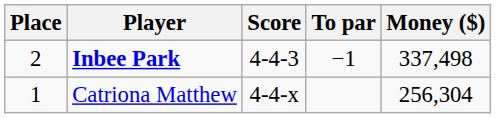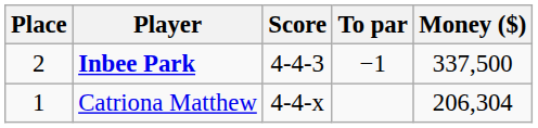 <table class="wikitable">
 <tr>
 <th>Place</th>
 <th>Player</th>
 <th>Score</th>
 <th>To par</th>
 <th>Money ($)</th>
 </tr>
 <tr>
 <td align=center>2</td>
 <td> <strong><a href='#'>Inbee Park</a></strong></td>
 <td align=center>4-4-3</td>
 <td align=center>−1</td>
-<td align=center>337,498</td>
+<td align=center>337,500</td>
 </tr>
 <tr>
 <td align=center>1</td>
 <td> <a href='#'>Catriona Matthew</a></td>
 <td align=center>4-4-x</td>
 <td align=center></td>
-<td align=center>256,304</td>
+<td align=center>206,304</td>
 </tr>
 </table>
